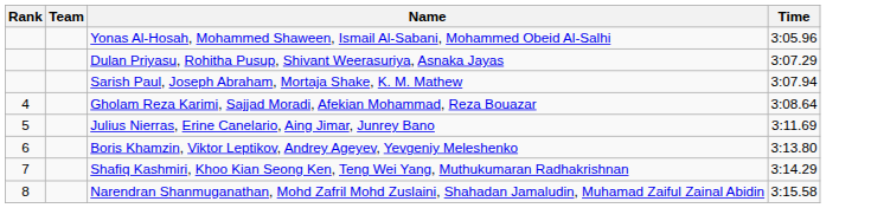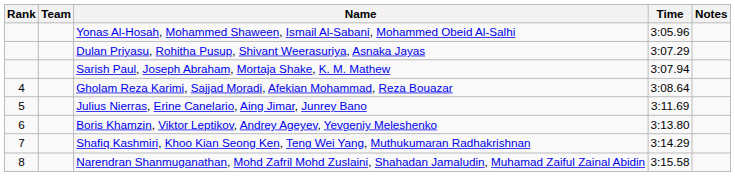 <table class="wikitable sortable" style="text-align:center;font-size:95%">
 <tr>
 <th>Rank</th>
 <th>Team</th>
 <th>Name</th>
 <th>Time</th>
+<th>Notes</th>
 </tr>
 <tr>
 <td></td>
 <td align=left></td>
 <td align=left><a href='#'>Yonas Al-Hosah</a>, <a href='#'>Mohammed Shaween</a>, <a href='#'>Ismail Al-Sabani</a>, <a href='#'>Mohammed Obeid Al-Salhi</a></td>
 <td>3:05.96</td>
+<td></td>
 </tr>
 <tr>
 <td></td>
 <td align=left></td>
 <td align=left><a href='#'>Dulan Priyasu</a>, <a href='#'>Rohitha Pusup</a>, <a href='#'>Shivant Weerasuriya</a>, <a href='#'>Asnaka Jayas</a></td>
 <td>3:07.29</td>
+<td></td>
 </tr>
 <tr>
 <td></td>
 <td align=left></td>
 <td align=left><a href='#'>Sarish Paul</a>, <a href='#'>Joseph Abraham</a>, <a href='#'>Mortaja Shake</a>, <a href='#'>K. M. Mathew</a></td>
 <td>3:07.94</td>
+<td></td>
 </tr>
 <tr>
 <td>4</td>
 <td align=left></td>
 <td align=left><a href='#'>Gholam Reza Karimi</a>, <a href='#'>Sajjad Moradi</a>, <a href='#'>Afekian Mohammad</a>, <a href='#'>Reza Bouazar</a></td>
 <td>3:08.64</td>
+<td></td>
 </tr>
 <tr>
 <td>5</td>
 <td align=left></td>
 <td align=left><a href='#'>Julius Nierras</a>, <a href='#'>Erine Canelario</a>, <a href='#'>Aing Jimar</a>, <a href='#'>Junrey Bano</a></td>
 <td>3:11.69</td>
+<td></td>
 </tr>
 <tr>
 <td>6</td>
 <td align=left></td>
 <td align=left><a href='#'>Boris Khamzin</a>, <a href='#'>Viktor Leptikov</a>, <a href='#'>Andrey Ageyev</a>, <a href='#'>Yevgeniy Meleshenko</a></td>
 <td>3:13.80</td>
+<td></td>
 </tr>
 <tr>
 <td>7</td>
 <td align=left></td>
 <td align=left><a href='#'>Shafiq Kashmiri</a>, <a href='#'>Khoo Kian Seong Ken</a>, <a href='#'>Teng Wei Yang</a>, <a href='#'>Muthukumaran Radhakrishnan</a></td>
 <td>3:14.29</td>
+<td></td>
 </tr>
 <tr>
 <td>8</td>
 <td align=left></td>
 <td align=left><a href='#'>Narendran Shanmuganathan</a>, <a href='#'>Mohd Zafril Mohd Zuslaini</a>, <a href='#'>Shahadan Jamaludin</a>, <a href='#'>Muhamad Zaiful Zainal Abidin</a></td>
 <td>3:15.58</td>
+<td></td>
 </tr>
 </table>
